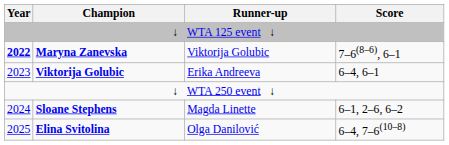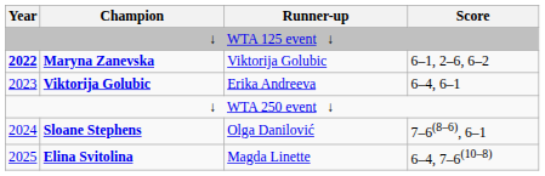 <table class="wikitable">
 <tr>
 <th>Year</th>
 <th width="200">Champion</th>
 <th width="200">Runner-up</th>
 <th width="140">Score</th>
 </tr>
 <tr>
 <td colspan="4" align="center" bgcolor=silver>↓   <a href='#'>WTA 125 event</a>   ↓</td>
 </tr>
 <tr>
 <td><strong><a href='#'>2022</a></strong></td>
 <td> <strong><a href='#'>Maryna Zanevska</a></strong></td>
 <td> <a href='#'>Viktorija Golubic</a></td>
-<td>7–6<sup>(8–6)</sup>, 6–1</td>
+<td>6–1, 2–6, 6–2</td>
 </tr>
 <tr>
 <td><a href='#'>2023</a></td>
 <td> <strong><a href='#'>Viktorija Golubic</a></strong></td>
 <td> <a href='#'>Erika Andreeva</a></td>
 <td>6–4, 6–1</td>
 </tr>
 <tr>
 <td colspan="4" align="center">↓   <a href='#'>WTA 250 event</a>   ↓</td>
 </tr>
 <tr>
 <td><a href='#'>2024</a></td>
 <td> <strong><a href='#'>Sloane Stephens</a></strong></td>
-<td> <a href='#'>Magda Linette</a></td>
-<td>6–1, 2–6, 6–2</td>
+<td> <a href='#'>Olga Danilović</a></td>
+<td>7–6<sup>(8–6)</sup>, 6–1</td>
 </tr>
 <tr>
 <td><a href='#'>2025</a></td>
 <td> <strong><a href='#'>Elina Svitolina</a></strong></td>
-<td> <a href='#'>Olga Danilović</a></td>
+<td> <a href='#'>Magda Linette</a></td>
 <td>6–4, 7–6<sup>(10–8)</sup></td>
 </tr>
 </table>
